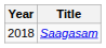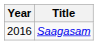 <table class="wikitable sortable">
 <tr>
 <th scope="col">Year</th>
 <th scope="col">Title</th>
 </tr>
 <tr>
-<td>2018</td>
+<td>2016</td>
 <td><em><a href='#'>Saagasam</a></em></td>
 </tr>
 </table>
